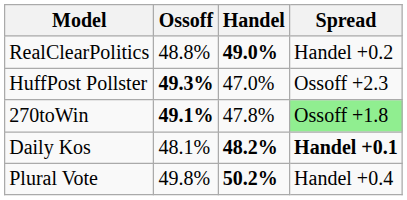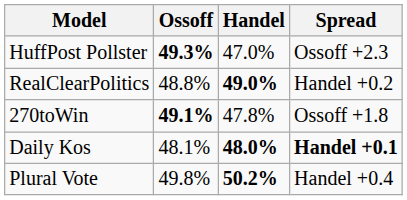 <table class="wikitable">
 <tr>
 <th>Model</th>
 <th>Ossoff</th>
 <th>Handel</th>
 <th>Spread</th>
 </tr>
 <tr>
+<td>HuffPost Pollster</td>
+<td><strong>49.3%</strong></td>
+<td>47.0%</td>
+<td>Ossoff +2.3</td>
+</tr>
+<tr>
 <td>RealClearPolitics</td>
 <td>48.8%</td>
 <td><strong>49.0%</strong></td>
 <td>Handel +0.2</td>
 </tr>
 <tr>
-<td>HuffPost Pollster</td>
-<td><strong>49.3%</strong></td>
-<td>47.0%</td>
-<td>Ossoff +2.3</td>
-</tr>
-<tr>
 <td>270toWin</td>
 <td><strong>49.1%</strong></td>
 <td>47.8%</td>
-<td style="background: lightgreen;">Ossoff +1.8</td>
+<td>Ossoff +1.8</td>
 </tr>
 <tr>
 <td>Daily Kos</td>
 <td>48.1%</td>
-<td><strong>48.2%</strong></td>
+<td><strong>48.0%</strong></td>
 <td><strong>Handel +0.1</strong></td>
 </tr>
 <tr>
 <td>Plural Vote</td>
 <td>49.8%</td>
 <td><strong>50.2%</strong></td>
 <td>Handel +0.4</td>
 </tr>
 </table>
